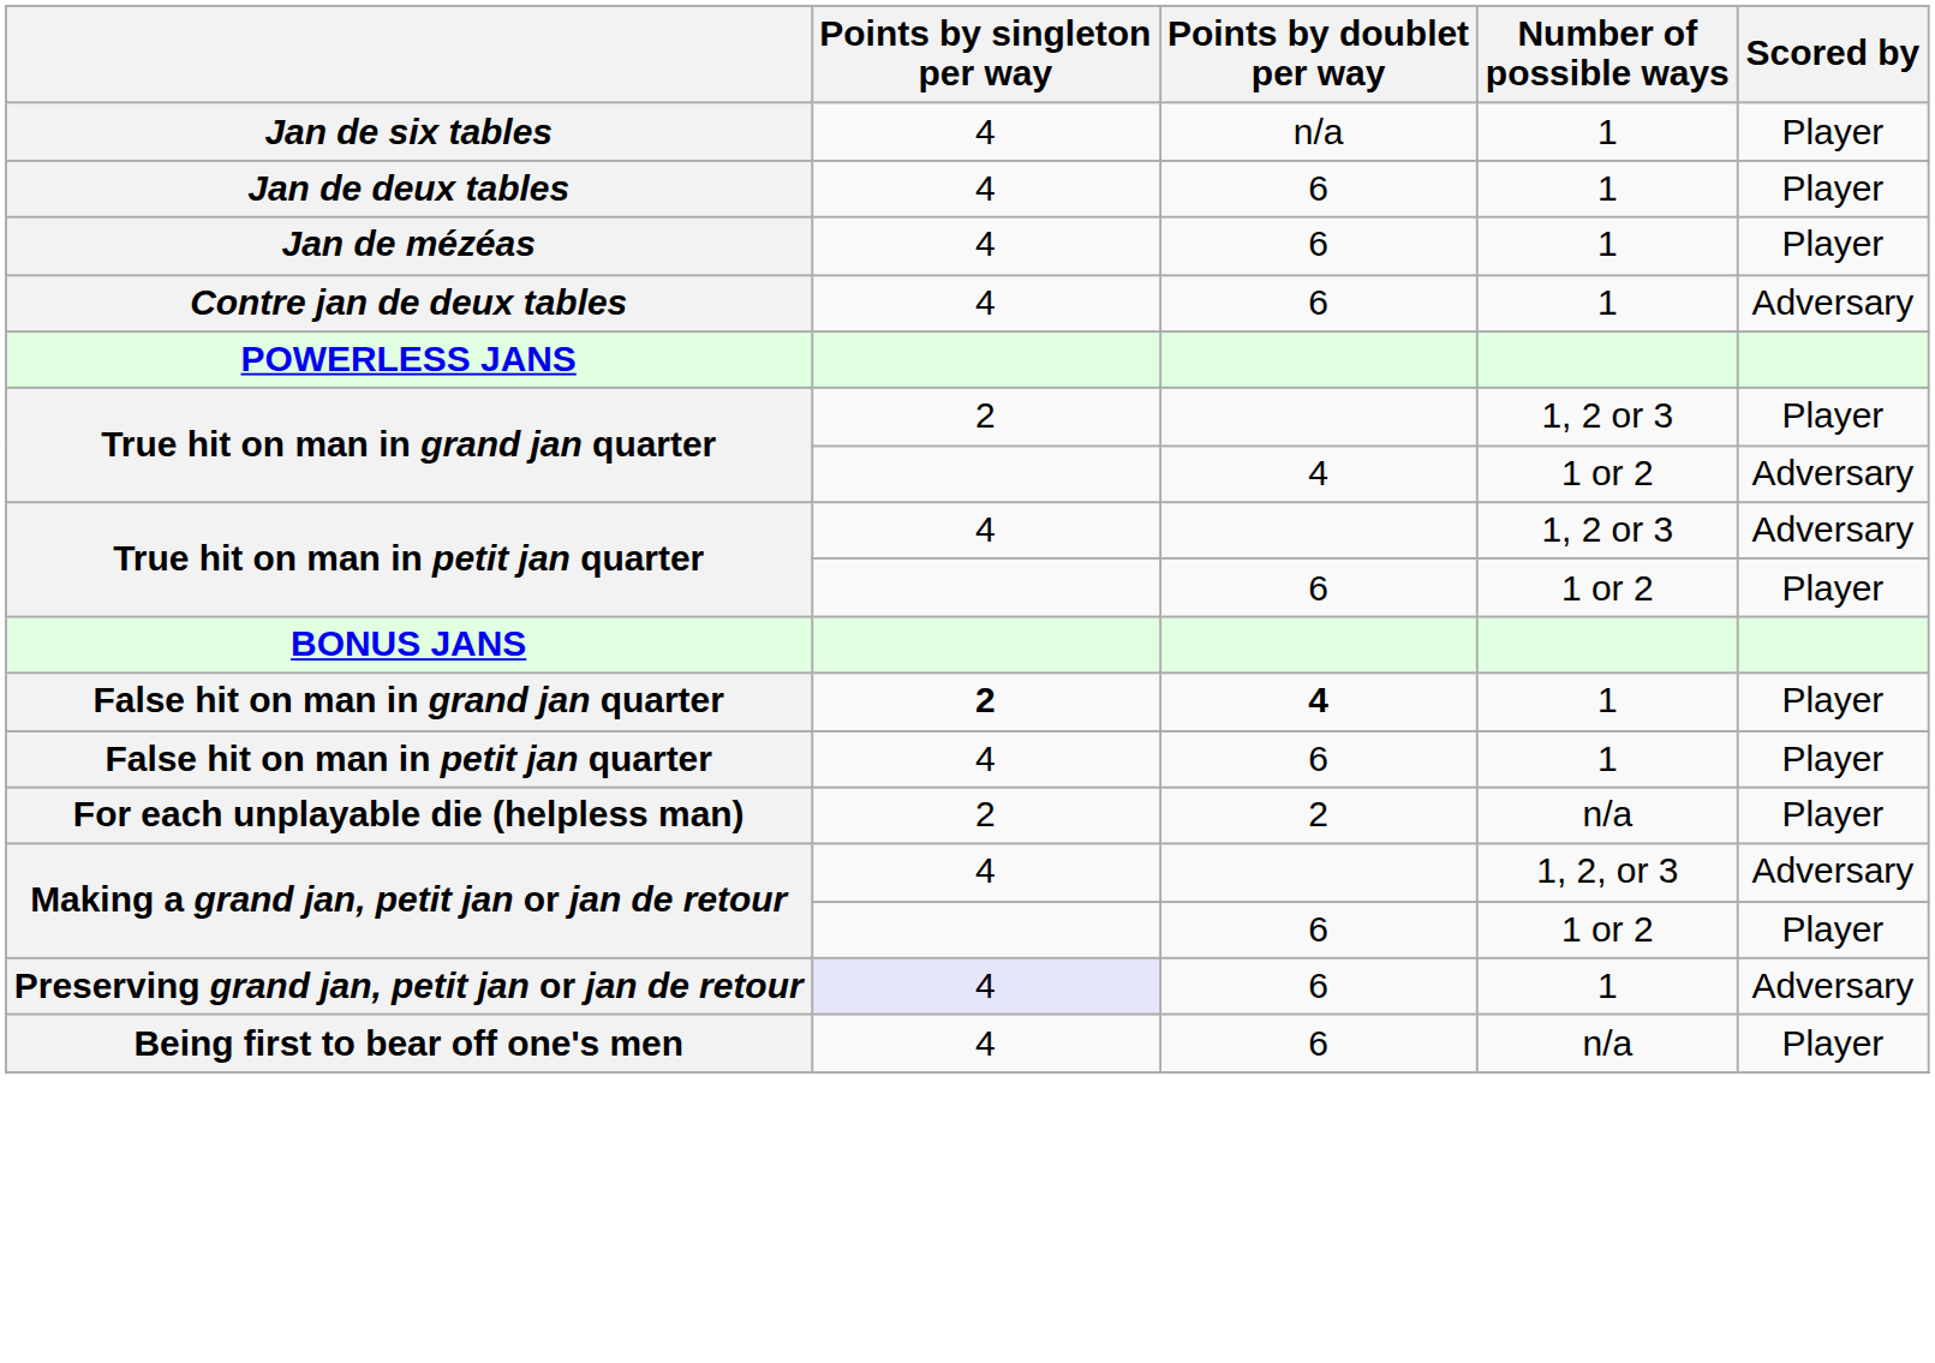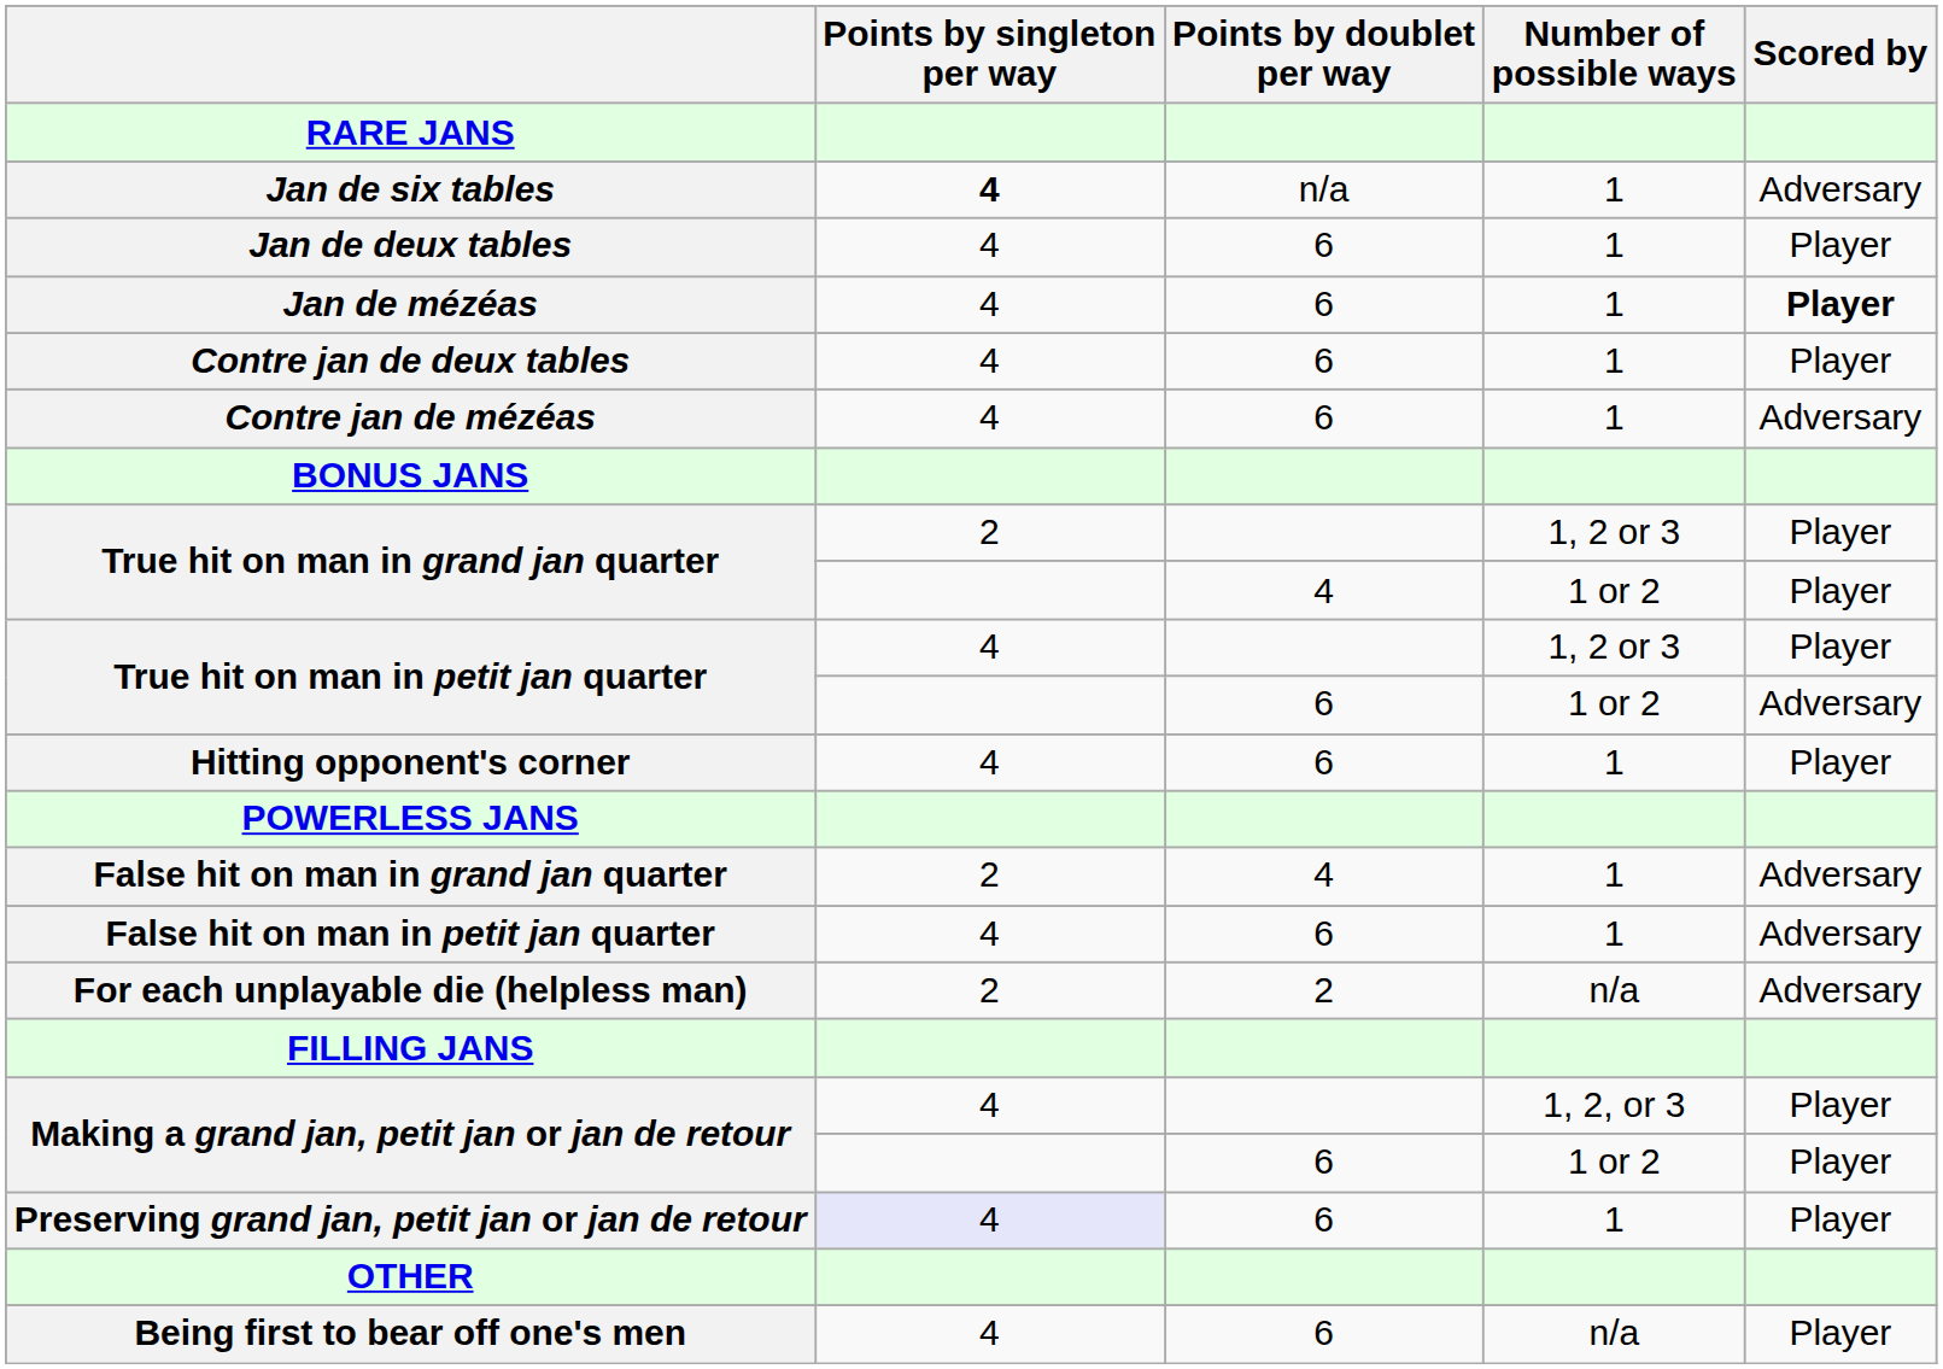 <table class= "wikitable">
 <tr>
 <th></th>
 <th>Points by singleton<br>per way</th>
 <th>Points by doublet<br>per way</th>
 <th>Number of<br>possible ways</th>
 <th>Scored by</th>
 </tr>
+<tr align="center" | style="background-color:#E1FFE1">
+<td><strong><a href='#'>RARE JANS</a></strong></td>
+<td></td>
+<td></td>
+<td></td>
+<td></td>
+</tr>
 <tr align="center">
 <th><em>Jan de six tables</em></th>
-<td>4</td>
+<td><strong>4</strong></td>
 <td>n/a</td>
 <td>1</td>
-<td>Player</td>
+<td>Adversary</td>
 </tr>
 <tr align="center">
 <th><em>Jan de deux tables</em></th>
 <td>4</td>
 <td>6</td>
 <td>1</td>
 <td>Player</td>
 </tr>
 <tr align="center">
 <th><em>Jan de mézéas</em></th>
 <td>4</td>
 <td>6</td>
 <td>1</td>
-<td>Player</td>
+<td><strong>Player</strong></td>
 </tr>
 <tr align="center">
 <th><em>Contre jan de deux tables</em></th>
 <td>4</td>
 <td>6</td>
 <td>1</td>
+<td>Player</td>
+</tr>
+<tr align="center">
+<th><em>Contre jan de mézéas</em></th>
+<td>4</td>
+<td>6</td>
+<td>1</td>
 <td>Adversary</td>
 </tr>
 <tr align="center" | style="background-color:#E1FFE1">
-<td><strong><a href='#'>POWERLESS JANS</a></strong></td>
+<td><strong><a href='#'>BONUS JANS</a></strong></td>
 <td></td>
 <td></td>
 <td></td>
 <td></td>
 </tr>
 <tr align="center">
 <th rowspan="2">True hit on man in <em>grand jan</em> quarter</th>
 <td>2</td>
 <td></td>
 <td>1, 2 or 3</td>
 <td>Player</td>
 </tr>
 <tr align="center">
 <td></td>
 <td>4</td>
 <td>1 or 2</td>
-<td>Adversary</td>
+<td>Player</td>
 </tr>
 <tr align="center">
 <th rowspan="2">True hit on man in <em>petit jan</em> quarter</th>
 <td>4</td>
 <td></td>
 <td>1, 2 or 3</td>
-<td>Adversary</td>
+<td>Player</td>
 </tr>
 <tr align="center">
 <td></td>
 <td>6</td>
 <td>1 or 2</td>
+<td>Adversary</td>
+</tr>
+<tr align="center">
+<th>Hitting opponent's corner</th>
+<td>4</td>
+<td>6</td>
+<td>1</td>
 <td>Player</td>
 </tr>
 <tr align="center" | style="background-color:#E1FFE1">
-<td><strong><a href='#'>BONUS JANS</a></strong></td>
+<td><strong><a href='#'>POWERLESS JANS</a></strong></td>
 <td></td>
 <td></td>
 <td></td>
 <td></td>
 </tr>
 <tr align="center">
 <th>False hit on man in <em>grand jan</em> quarter</th>
-<td><strong>2</strong></td>
-<td><strong>4</strong></td>
+<td>2</td>
+<td>4</td>
 <td>1</td>
-<td>Player</td>
+<td>Adversary</td>
 </tr>
 <tr align="center">
 <th>False hit on man in <em>petit jan</em> quarter</th>
 <td>4</td>
 <td>6</td>
 <td>1</td>
-<td>Player</td>
+<td>Adversary</td>
 </tr>
 <tr align="center">
 <th>For each unplayable die (helpless man)</th>
 <td>2</td>
 <td>2</td>
 <td>n/a</td>
-<td>Player</td>
+<td>Adversary</td>
+</tr>
+<tr align="center" | style="background-color:#E1FFE1">
+<td><strong><a href='#'>FILLING JANS</a></strong></td>
+<td></td>
+<td></td>
+<td></td>
+<td></td>
 </tr>
 <tr align="center">
 <th rowspan="2">Making a <em>grand jan, petit jan</em> or <em>jan de retour</em></th>
 <td>4</td>
 <td></td>
 <td>1, 2, or 3</td>
-<td>Adversary</td>
+<td>Player</td>
 </tr>
 <tr align="center">
 <td></td>
 <td>6</td>
 <td>1 or 2</td>
 <td>Player</td>
 </tr>
 <tr align="center">
 <th>Preserving <em>grand jan, petit jan</em> or <em>jan de retour</em></th>
 <td style="background: lavender;">4</td>
 <td>6</td>
 <td>1</td>
-<td>Adversary</td>
+<td>Player</td>
+</tr>
+<tr align="center" | style="background-color:#E1FFE1">
+<td><strong><a href='#'>OTHER</a></strong></td>
+<td></td>
+<td></td>
+<td></td>
+<td></td>
 </tr>
 <tr align="center">
 <th>Being first to bear off one's men</th>
 <td>4</td>
 <td>6</td>
 <td>n/a</td>
 <td>Player</td>
 </tr>
 <tr>
 </tr>
 </table>
